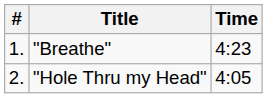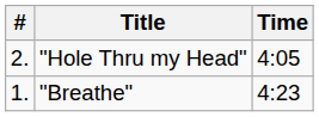 <table class="wikitable">
 <tr>
 <th bgcolor="#ebf5ff">#</th>
 <th bgcolor="#ebf5ff">Title</th>
 <th bgcolor="#ebf5ff">Time</th>
 </tr>
 <tr>
+<td>2.</td>
+<td>"Hole Thru my Head"</td>
+<td>4:05</td>
+</tr>
+<tr>
 <td>1.</td>
 <td>"Breathe"</td>
 <td>4:23</td>
 </tr>
-<tr>
-<td>2.</td>
-<td>"Hole Thru my Head"</td>
-<td>4:05</td>
-</tr>
 </table>
